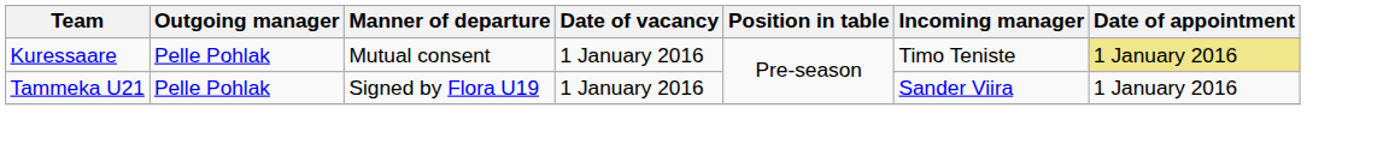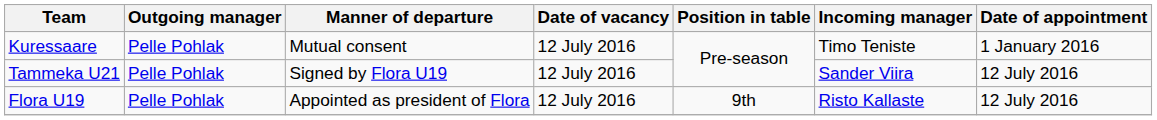 <table class="wikitable">
 <tr>
 <th>Team</th>
 <th>Outgoing manager</th>
 <th>Manner of departure</th>
 <th>Date of vacancy</th>
 <th>Position in table</th>
 <th>Incoming manager</th>
 <th>Date of appointment</th>
 </tr>
 <tr>
 <td><a href='#'>Kuressaare</a></td>
 <td> <a href='#'>Pelle Pohlak</a></td>
 <td>Mutual consent</td>
-<td>1 January 2016</td>
+<td>12 July 2016</td>
 <td rowspan=2 align="center">Pre-season</td>
 <td> Timo Teniste</td>
-<td style="background: khaki;">1 January 2016</td>
+<td>1 January 2016</td>
 </tr>
 <tr>
 <td><a href='#'>Tammeka U21</a></td>
 <td> <a href='#'>Pelle Pohlak</a></td>
 <td>Signed by <a href='#'>Flora U19</a></td>
-<td>1 January 2016</td>
+<td>12 July 2016</td>
 <td> <a href='#'>Sander Viira</a></td>
-<td>1 January 2016</td>
+<td>12 July 2016</td>
+</tr>
+<tr>
+<td><a href='#'>Flora U19</a></td>
+<td> <a href='#'>Pelle Pohlak</a></td>
+<td>Appointed as president of <a href='#'>Flora</a></td>
+<td>12 July 2016</td>
+<td align="center">9th</td>
+<td> <a href='#'>Risto Kallaste</a></td>
+<td>12 July 2016</td>
 </tr>
 <tr>
 </tr>
 </table>
